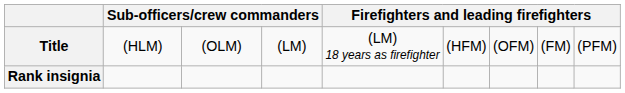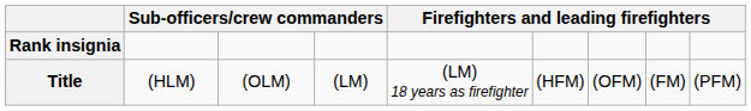 <table class="wikitable">
 <tr>
 <th></th>
 <th colspan=3>Sub-officers/crew commanders</th>
 <th colspan=5>Firefighters and leading firefighters</th>
+</tr>
+<tr style="text-align:center;">
+<th>Rank insignia</th>
+<td></td>
+<td></td>
+<td></td>
+<td></td>
+<td></td>
+<td></td>
+<td></td>
+<td></td>
 </tr>
 <tr style="text-align:center;">
 <th>Title</th>
 <td> (HLM)</td>
 <td> (OLM)</td>
 <td> (LM)</td>
 <td> (LM) <br><small><em>18 years as firefighter</em></small></td>
 <td> (HFM)</td>
 <td> (OFM)</td>
 <td> (FM)</td>
 <td> (PFM)</td>
 </tr>
-<tr style="text-align:center;">
-<th>Rank insignia</th>
-<td></td>
-<td></td>
-<td></td>
-<td></td>
-<td></td>
-<td></td>
-<td></td>
-<td></td>
-</tr>
 </table>
